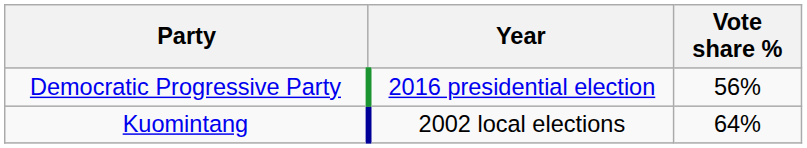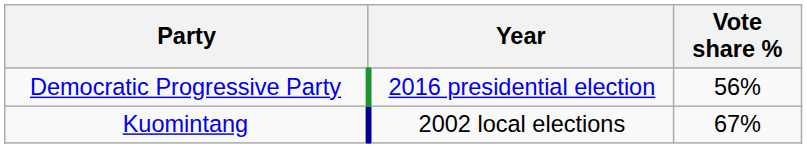 <table class="wikitable" style="text-align:center">
 <tr>
 <th width=240>Party</th>
 <th width=200>Year</th>
 <th width=80>Vote share %</th>
 </tr>
 <tr>
 <td align=center style="border-right:4px solid #1B9431;" align="center"><a href='#'>Democratic Progressive Party</a></td>
 <td><a href='#'>2016 presidential election</a></td>
 <td>56%</td>
 </tr>
 <tr>
 <td align=center style="border-right:4px solid #000099;" align="center"><a href='#'>Kuomintang</a></td>
 <td>2002 local elections</td>
-<td>64%</td>
+<td>67%</td>
 </tr>
 </table>
